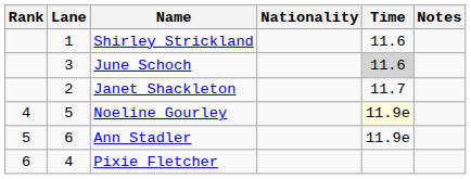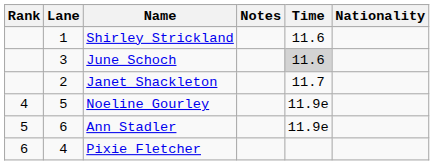 <table class="wikitable sortable" style=" text-align:center">
 <tr>
 <th>Rank</th>
 <th>Lane</th>
 <th>Name</th>
+<th>Notes</th>
+<th>Time</th>
 <th>Nationality</th>
-<th>Time</th>
-<th>Notes</th>
 </tr>
 <tr>
 <td></td>
 <td>1</td>
 <td align=left><a href='#'>Shirley Strickland</a></td>
+<td></td>
+<td>11.6</td>
 <td align=left></td>
-<td>11.6</td>
-<td></td>
 </tr>
 <tr>
 <td></td>
 <td>3</td>
 <td align=left><a href='#'>June Schoch</a></td>
+<td></td>
+<td style="background: lightgrey;">11.6</td>
 <td align=left></td>
-<td style="background: lightgrey;">11.6</td>
-<td></td>
 </tr>
 <tr>
 <td></td>
 <td>2</td>
 <td align=left><a href='#'>Janet Shackleton</a></td>
+<td></td>
+<td>11.7</td>
 <td align=left></td>
-<td>11.7</td>
-<td></td>
 </tr>
 <tr>
 <td>4</td>
 <td>5</td>
 <td align=left><a href='#'>Noeline Gourley</a></td>
+<td></td>
+<td>11.9e</td>
 <td align=left></td>
-<td style="background: lightyellow;">11.9e</td>
-<td></td>
 </tr>
 <tr>
 <td>5</td>
 <td>6</td>
 <td align=left><a href='#'>Ann Stadler</a></td>
+<td></td>
+<td>11.9e</td>
 <td align=left></td>
-<td>11.9e</td>
-<td></td>
 </tr>
 <tr>
 <td>6</td>
 <td>4</td>
 <td align=left><a href='#'>Pixie Fletcher</a></td>
-<td align=left></td>
 <td></td>
 <td></td>
+<td align=left></td>
 </tr>
 </table>
